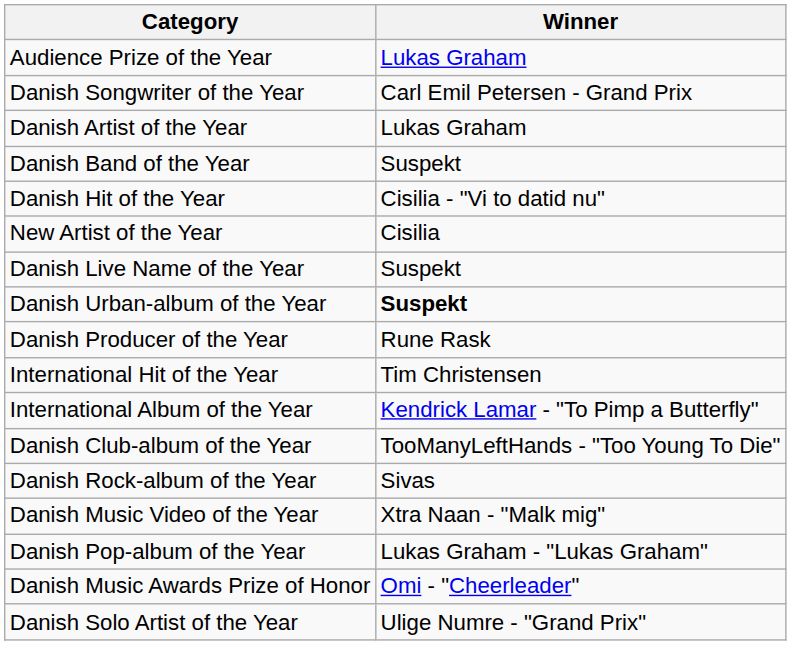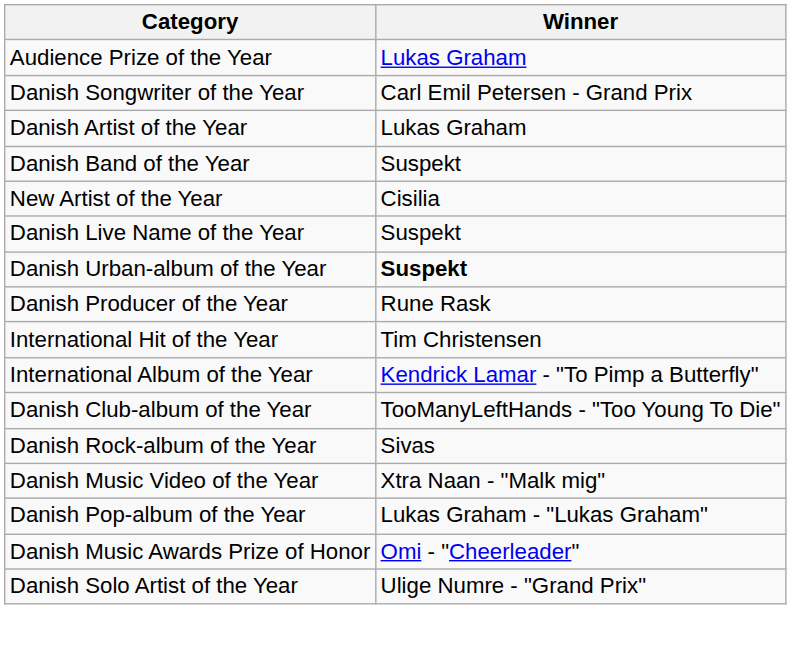 <table class="wikitable">
 <tr>
 <th>Category</th>
 <th>Winner</th>
 </tr>
 <tr>
 <td>Audience Prize of the Year</td>
 <td><a href='#'>Lukas Graham</a></td>
 </tr>
 <tr>
 <td>Danish Songwriter of the Year</td>
 <td>Carl Emil Petersen - Grand Prix</td>
 </tr>
 <tr>
 <td>Danish Artist of the Year</td>
 <td>Lukas Graham</td>
 </tr>
 <tr>
 <td>Danish Band of the Year</td>
 <td>Suspekt</td>
-</tr>
-<tr>
-<td>Danish Hit of the Year</td>
-<td>Cisilia - "Vi to datid nu"</td>
 </tr>
 <tr>
 <td>New Artist of the Year</td>
 <td>Cisilia</td>
 </tr>
 <tr>
 <td>Danish Live Name of the Year</td>
 <td>Suspekt</td>
 </tr>
 <tr>
 <td>Danish Urban-album of the Year</td>
 <td><strong>Suspekt</strong></td>
 </tr>
 <tr>
 <td>Danish Producer of the Year</td>
 <td>Rune Rask</td>
 </tr>
 <tr>
 <td>International Hit of the Year</td>
 <td>Tim Christensen</td>
 </tr>
 <tr>
 <td>International Album of the Year</td>
 <td><a href='#'>Kendrick Lamar</a> - "To Pimp a Butterfly"</td>
 </tr>
 <tr>
 <td>Danish Club-album of the Year</td>
 <td>TooManyLeftHands - "Too Young To Die"</td>
 </tr>
 <tr>
 <td>Danish Rock-album of the Year</td>
 <td>Sivas</td>
 </tr>
 <tr>
 <td>Danish Music Video of the Year</td>
 <td>Xtra Naan - "Malk mig"</td>
 </tr>
 <tr>
 <td>Danish Pop-album of the Year</td>
 <td>Lukas Graham - "Lukas Graham"</td>
 </tr>
 <tr>
 <td>Danish Music Awards Prize of Honor</td>
 <td><a href='#'>Omi</a> - "<a href='#'>Cheerleader</a>"</td>
 </tr>
 <tr>
 <td>Danish Solo Artist of the Year</td>
 <td>Ulige Numre - "Grand Prix"</td>
 </tr>
 </table>
